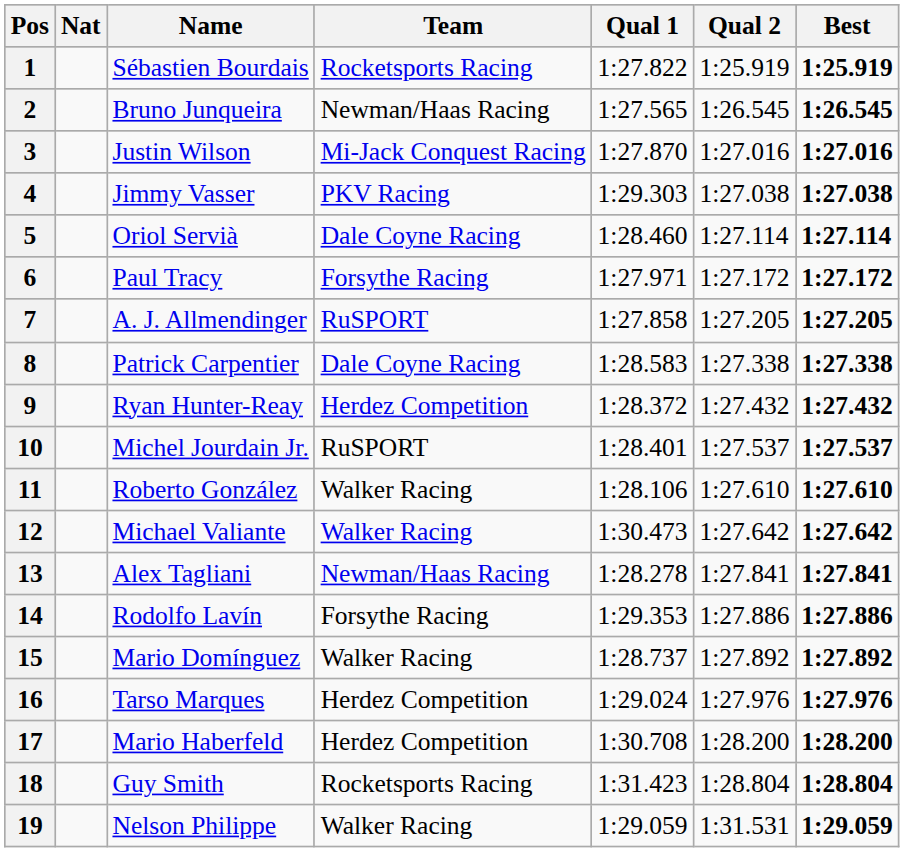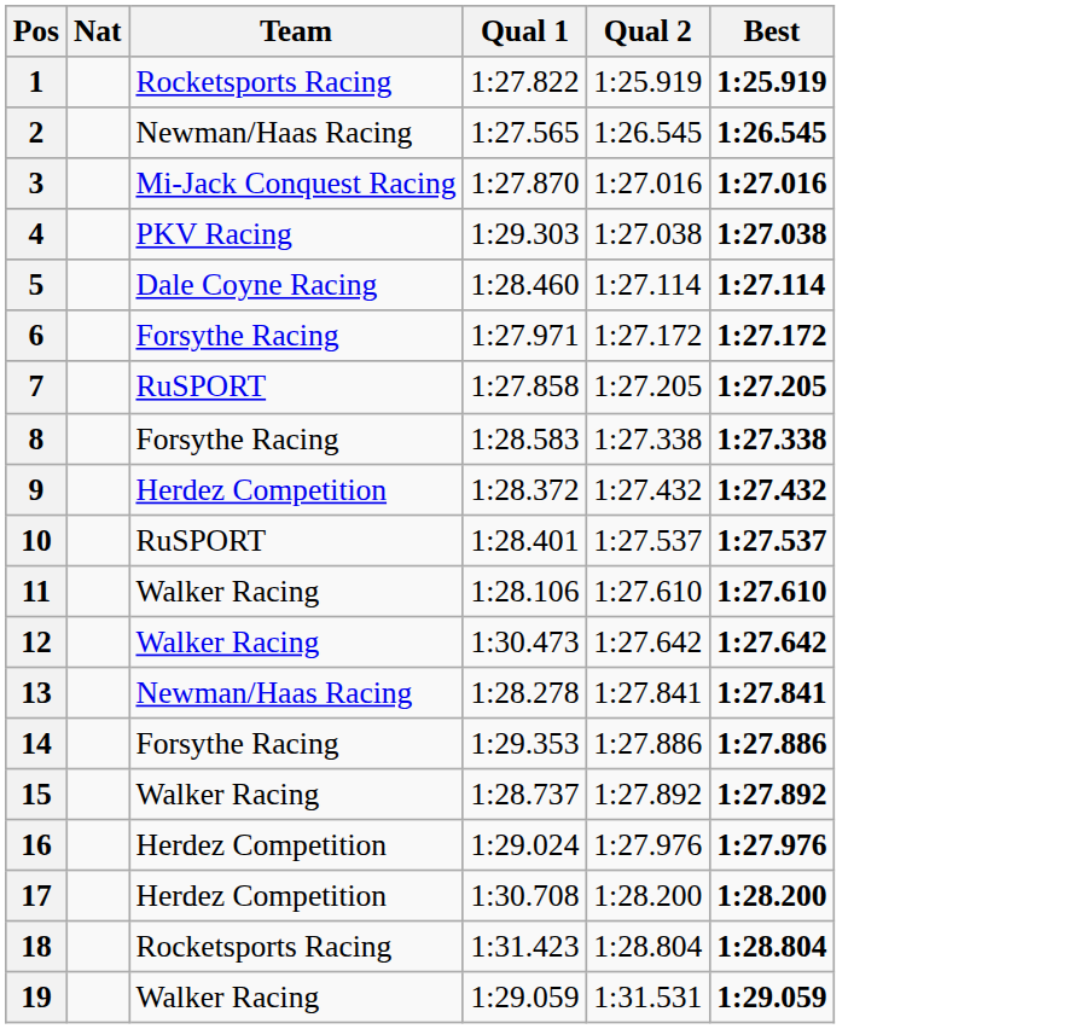 <table class="wikitable" style="font-size: 95%;">
 <tr>
 <th>Pos</th>
 <th>Nat</th>
-<th>Name</th>
 <th>Team</th>
 <th>Qual 1</th>
 <th>Qual 2</th>
 <th>Best</th>
 </tr>
 <tr>
 <th>1</th>
 <td></td>
-<td><a href='#'>Sébastien Bourdais</a></td>
 <td><a href='#'>Rocketsports Racing</a></td>
 <td>1:27.822</td>
 <td>1:25.919</td>
 <td><strong>1:25.919</strong></td>
 </tr>
 <tr>
 <th>2</th>
 <td></td>
-<td><a href='#'>Bruno Junqueira</a></td>
 <td>Newman/Haas Racing</td>
 <td>1:27.565</td>
 <td>1:26.545</td>
 <td><strong>1:26.545</strong></td>
 </tr>
 <tr>
 <th>3</th>
 <td></td>
-<td><a href='#'>Justin Wilson</a></td>
 <td><a href='#'>Mi-Jack Conquest Racing</a></td>
 <td>1:27.870</td>
 <td>1:27.016</td>
 <td><strong>1:27.016</strong></td>
 </tr>
 <tr>
 <th>4</th>
 <td></td>
-<td><a href='#'>Jimmy Vasser</a></td>
 <td><a href='#'>PKV Racing</a></td>
 <td>1:29.303</td>
 <td>1:27.038</td>
 <td><strong>1:27.038</strong></td>
 </tr>
 <tr>
 <th>5</th>
 <td></td>
-<td><a href='#'>Oriol Servià</a></td>
 <td><a href='#'>Dale Coyne Racing</a></td>
 <td>1:28.460</td>
 <td>1:27.114</td>
 <td><strong>1:27.114</strong></td>
 </tr>
 <tr>
 <th>6</th>
 <td></td>
-<td><a href='#'>Paul Tracy</a></td>
 <td><a href='#'>Forsythe Racing</a></td>
 <td>1:27.971</td>
 <td>1:27.172</td>
 <td><strong>1:27.172</strong></td>
 </tr>
 <tr>
 <th>7</th>
 <td></td>
-<td><a href='#'>A. J. Allmendinger</a></td>
 <td><a href='#'>RuSPORT</a></td>
 <td>1:27.858</td>
 <td>1:27.205</td>
 <td><strong>1:27.205</strong></td>
 </tr>
 <tr>
 <th>8</th>
 <td></td>
-<td><a href='#'>Patrick Carpentier</a></td>
-<td><a href='#'>Dale Coyne Racing</a></td>
+<td>Forsythe Racing</td>
 <td>1:28.583</td>
 <td>1:27.338</td>
 <td><strong>1:27.338</strong></td>
 </tr>
 <tr>
 <th>9</th>
 <td></td>
-<td><a href='#'>Ryan Hunter-Reay</a></td>
 <td><a href='#'>Herdez Competition</a></td>
 <td>1:28.372</td>
 <td>1:27.432</td>
 <td><strong>1:27.432</strong></td>
 </tr>
 <tr>
 <th>10</th>
 <td></td>
-<td><a href='#'>Michel Jourdain Jr.</a></td>
 <td>RuSPORT</td>
 <td>1:28.401</td>
 <td>1:27.537</td>
 <td><strong>1:27.537</strong></td>
 </tr>
 <tr>
 <th>11</th>
 <td></td>
-<td><a href='#'>Roberto González</a></td>
 <td>Walker Racing</td>
 <td>1:28.106</td>
 <td>1:27.610</td>
 <td><strong>1:27.610</strong></td>
 </tr>
 <tr>
 <th>12</th>
 <td></td>
-<td><a href='#'>Michael Valiante</a></td>
 <td><a href='#'>Walker Racing</a></td>
 <td>1:30.473</td>
 <td>1:27.642</td>
 <td><strong>1:27.642</strong></td>
 </tr>
 <tr>
 <th>13</th>
 <td></td>
-<td><a href='#'>Alex Tagliani</a></td>
 <td><a href='#'>Newman/Haas Racing</a></td>
 <td>1:28.278</td>
 <td>1:27.841</td>
 <td><strong>1:27.841</strong></td>
 </tr>
 <tr>
 <th>14</th>
 <td></td>
-<td><a href='#'>Rodolfo Lavín</a></td>
 <td>Forsythe Racing</td>
 <td>1:29.353</td>
 <td>1:27.886</td>
 <td><strong>1:27.886</strong></td>
 </tr>
 <tr>
 <th>15</th>
 <td></td>
-<td><a href='#'>Mario Domínguez</a></td>
 <td>Walker Racing</td>
 <td>1:28.737</td>
 <td>1:27.892</td>
 <td><strong>1:27.892</strong></td>
 </tr>
 <tr>
 <th>16</th>
 <td></td>
-<td><a href='#'>Tarso Marques</a></td>
 <td>Herdez Competition</td>
 <td>1:29.024</td>
 <td>1:27.976</td>
 <td><strong>1:27.976</strong></td>
 </tr>
 <tr>
 <th>17</th>
 <td></td>
-<td><a href='#'>Mario Haberfeld</a></td>
 <td>Herdez Competition</td>
 <td>1:30.708</td>
 <td>1:28.200</td>
 <td><strong>1:28.200</strong></td>
 </tr>
 <tr>
 <th>18</th>
 <td></td>
-<td><a href='#'>Guy Smith</a></td>
 <td>Rocketsports Racing</td>
 <td>1:31.423</td>
 <td>1:28.804</td>
 <td><strong>1:28.804</strong></td>
 </tr>
 <tr>
 <th>19</th>
 <td></td>
-<td><a href='#'>Nelson Philippe</a></td>
 <td>Walker Racing</td>
 <td>1:29.059</td>
 <td>1:31.531</td>
 <td><strong>1:29.059</strong></td>
 </tr>
 </table>
